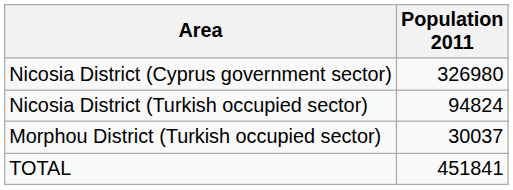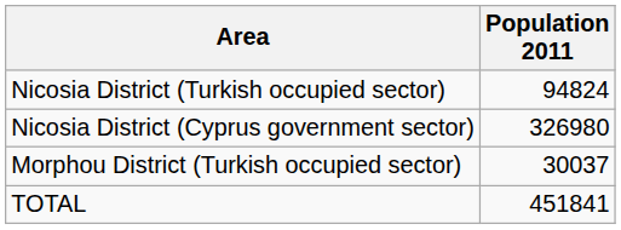 <table class="wikitable sortable">
 <tr>
 <th scope="col">Area</th>
 <th scope="col">Population<br> 2011</th>
 </tr>
 <tr>
+<td align="left">Nicosia District (Turkish occupied sector)</td>
+<td align="right">94824</td>
+</tr>
+<tr>
 <td align="left">Nicosia District (Cyprus government sector)</td>
 <td align="right">326980</td>
-</tr>
-<tr>
-<td align="left">Nicosia District (Turkish occupied sector)</td>
-<td align="right">94824</td>
 </tr>
 <tr>
 <td align="left">Morphou District (Turkish occupied sector)</td>
 <td align="right">30037</td>
 </tr>
 <tr>
 <td align="left">TOTAL</td>
 <td align="right">451841</td>
 </tr>
 </table>
